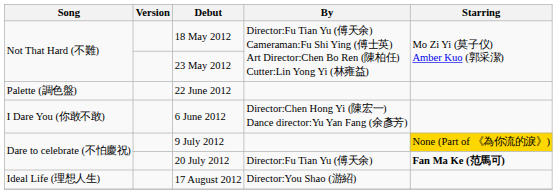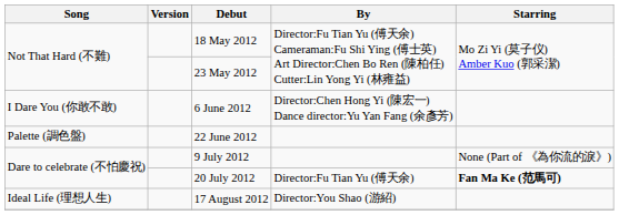 <table class="wikitable">
 <tr>
 <th>Song</th>
 <th>Version</th>
 <th>Debut</th>
 <th>By</th>
 <th>Starring</th>
 </tr>
 <tr>
 <td rowspan="2">Not That Hard (不難)</td>
 <td></td>
 <td>18 May 2012</td>
 <td rowspan="2">Director:Fu Tian Yu (傅天余)<br>Cameraman:Fu Shi Ying (傅士英)<br>Art Director:Chen Bo Ren (陳柏任)<br>Cutter:Lin Yong Yi (林雍益)</td>
 <td rowspan="2">Mo Zi Yi (莫子仪)<br><a href='#'>Amber Kuo</a> (郭采潔)</td>
 </tr>
 <tr>
 <td></td>
 <td>23 May 2012</td>
 </tr>
 <tr>
+<td>I Dare You (你敢不敢)</td>
+<td></td>
+<td>6 June 2012</td>
+<td>Director:Chen Hong Yi (陳宏一)<br>Dance director:Yu Yan Fang (余彥芳)</td>
+<td></td>
+</tr>
+<tr>
 <td>Palette (調色盤)</td>
 <td></td>
 <td>22 June 2012</td>
 <td></td>
 <td></td>
 </tr>
 <tr>
-<td>I Dare You (你敢不敢)</td>
-<td></td>
-<td>6 June 2012</td>
-<td>Director:Chen Hong Yi (陳宏一)<br>Dance director:Yu Yan Fang (余彥芳)</td>
-<td></td>
-</tr>
-<tr>
 <td rowspan="2">Dare to celebrate (不怕慶祝)</td>
 <td></td>
 <td>9 July 2012</td>
 <td></td>
-<td style="background: gold;">None (Part of 《為你流的淚》)</td>
+<td>None (Part of 《為你流的淚》)</td>
 </tr>
 <tr>
 <td></td>
 <td>20 July 2012</td>
 <td>Director:Fu Tian Yu (傅天余)</td>
 <td><strong>Fan Ma Ke (范馬可)</strong></td>
 </tr>
 <tr>
 <td>Ideal Life (理想人生)</td>
 <td></td>
 <td>17 August 2012</td>
 <td>Director:You Shao (游紹)</td>
 <td></td>
 </tr>
 <tr>
 </tr>
 </table>
